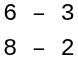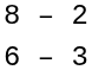 <table style="text-align:center">
 <tr>
 <th width=200></th>
 <th width=100></th>
 <th width=200></th>
 </tr>
 <tr>
 <td align=right><strong></strong></td>
-<td>6 – 3</td>
+<td>8 – 2</td>
 <td align=left></td>
 </tr>
 <tr>
 <td align=right><strong></strong></td>
-<td>8 – 2</td>
+<td>6 – 3</td>
 <td align=left></td>
 </tr>
 </table>
